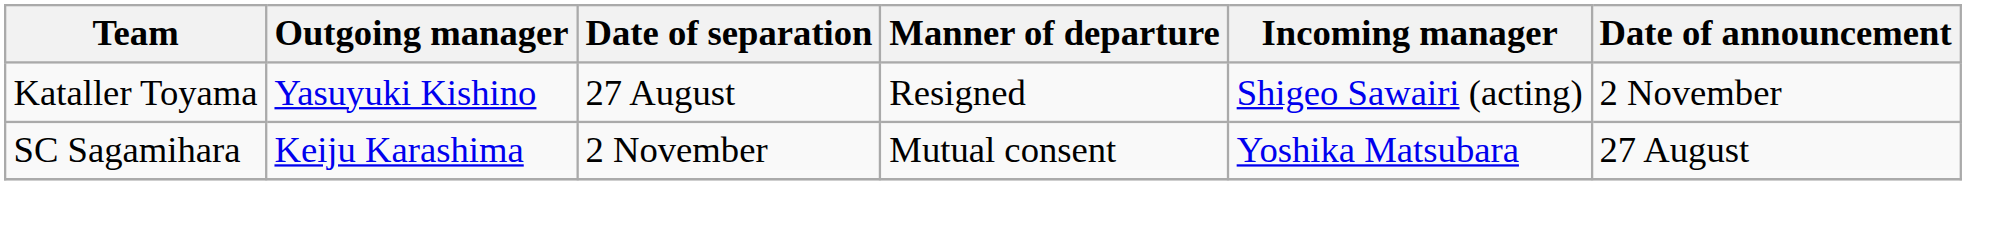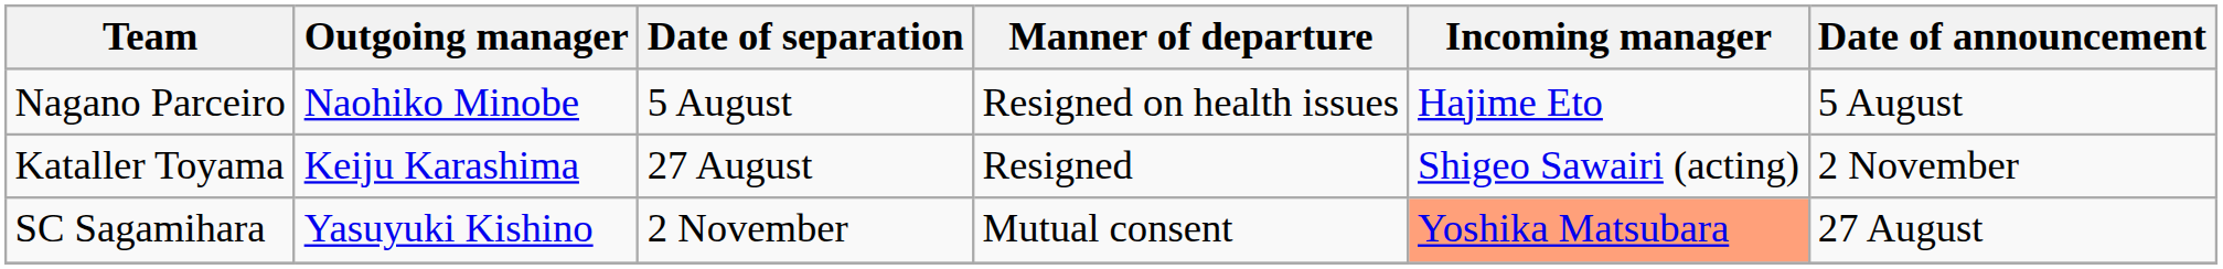 <table class="wikitable sortable">
 <tr>
 <th>Team</th>
 <th>Outgoing manager</th>
 <th>Date of separation</th>
 <th>Manner of departure</th>
 <th>Incoming manager</th>
 <th>Date of announcement</th>
 </tr>
 <tr>
+<td>Nagano Parceiro</td>
+<td> <a href='#'>Naohiko Minobe</a></td>
+<td>5 August</td>
+<td>Resigned on health issues</td>
+<td> <a href='#'>Hajime Eto</a></td>
+<td>5 August</td>
+</tr>
+<tr>
 <td>Kataller Toyama</td>
-<td> <a href='#'>Yasuyuki Kishino</a></td>
+<td> <a href='#'>Keiju Karashima</a></td>
 <td>27 August</td>
 <td>Resigned</td>
 <td> <a href='#'>Shigeo Sawairi</a> (acting)</td>
 <td>2 November</td>
 </tr>
 <tr>
 <td>SC Sagamihara</td>
-<td> <a href='#'>Keiju Karashima</a></td>
+<td> <a href='#'>Yasuyuki Kishino</a></td>
 <td>2 November</td>
 <td>Mutual consent</td>
-<td> <a href='#'>Yoshika Matsubara</a></td>
+<td style="background: lightsalmon;"> <a href='#'>Yoshika Matsubara</a></td>
 <td>27 August</td>
 </tr>
 <tr>
 </tr>
 </table>
